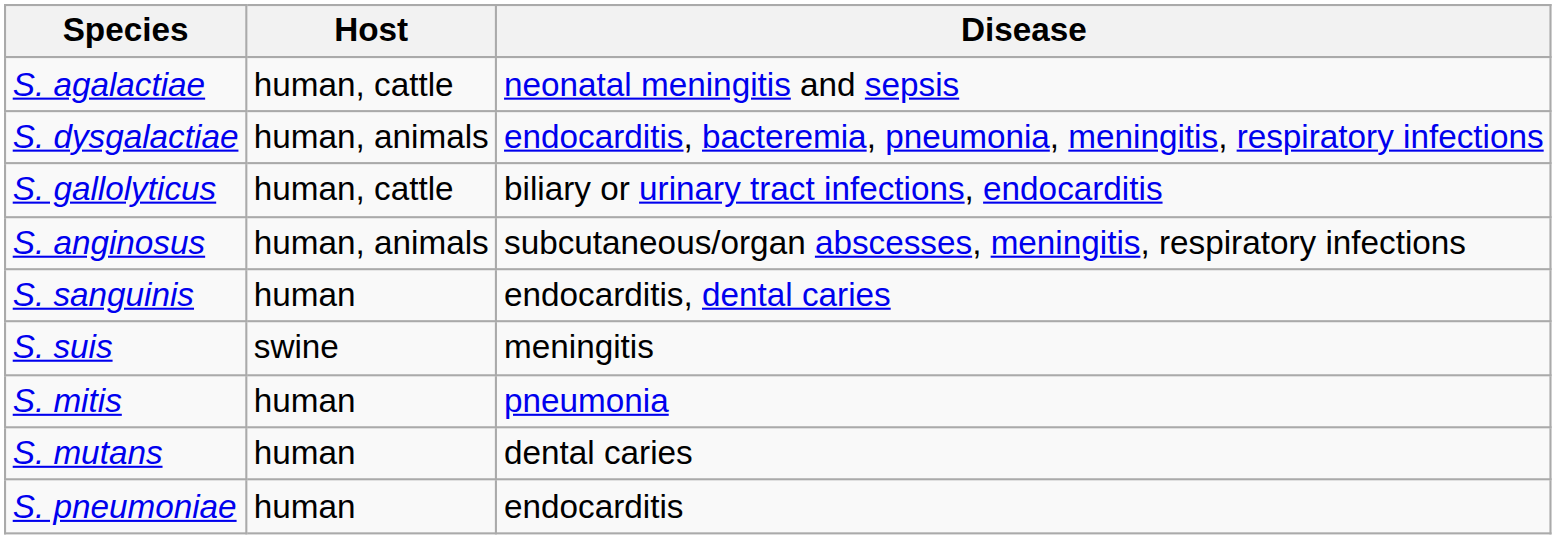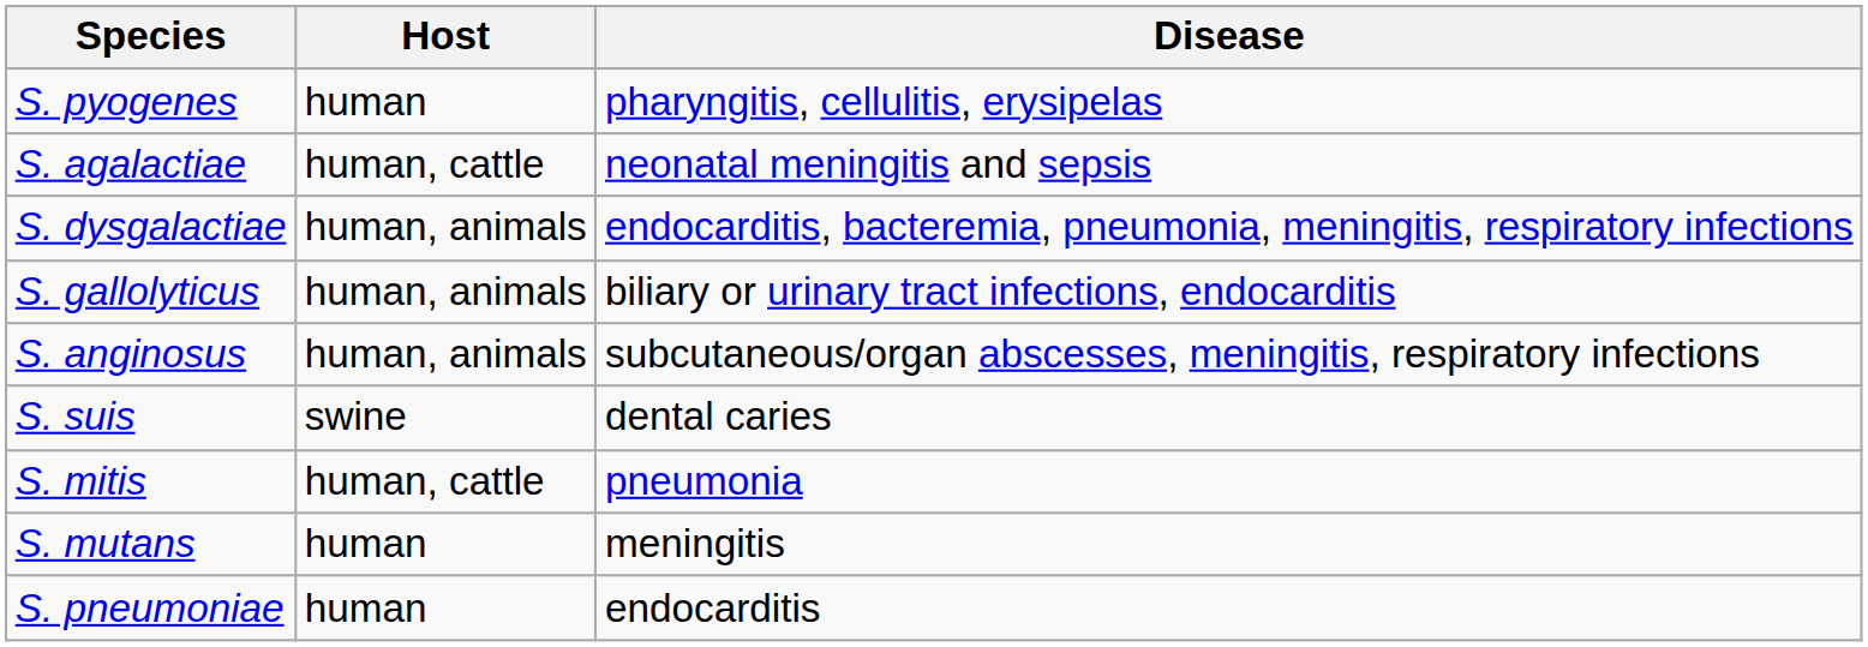 <table class="wikitable sortable">
 <tr>
 <th>Species</th>
 <th>Host</th>
 <th>Disease</th>
+</tr>
+<tr>
+<td><em><a href='#'>S. pyogenes</a></em></td>
+<td>human</td>
+<td><a href='#'>pharyngitis</a>, <a href='#'>cellulitis</a>, <a href='#'>erysipelas</a></td>
 </tr>
 <tr>
 <td><em><a href='#'>S. agalactiae</a></em></td>
 <td>human, cattle</td>
 <td><a href='#'>neonatal meningitis</a> and <a href='#'>sepsis</a></td>
 </tr>
 <tr>
 <td><em><a href='#'>S. dysgalactiae</a></em></td>
 <td>human, animals</td>
 <td><a href='#'>endocarditis</a>, <a href='#'>bacteremia</a>, <a href='#'>pneumonia</a>, <a href='#'>meningitis</a>, <a href='#'>respiratory infections</a></td>
 </tr>
 <tr>
 <td><em><a href='#'>S. gallolyticus</a></em></td>
-<td>human, cattle</td>
+<td>human, animals</td>
 <td>biliary or <a href='#'>urinary tract infections</a>, <a href='#'>endocarditis</a></td>
 </tr>
 <tr>
 <td><em><a href='#'>S. anginosus</a></em></td>
 <td>human, animals</td>
 <td>subcutaneous/organ <a href='#'>abscesses</a>, <a href='#'>meningitis</a>, respiratory infections</td>
 </tr>
 <tr>
-<td><em><a href='#'>S. sanguinis</a></em></td>
-<td>human</td>
-<td>endocarditis, <a href='#'>dental caries</a></td>
-</tr>
-<tr>
 <td><em><a href='#'>S. suis</a></em></td>
 <td>swine</td>
-<td>meningitis</td>
+<td>dental caries</td>
 </tr>
 <tr>
 <td><em><a href='#'>S. mitis</a></em></td>
-<td>human</td>
+<td>human, cattle</td>
 <td><a href='#'>pneumonia</a></td>
 </tr>
 <tr>
 <td><em><a href='#'>S. mutans</a></em></td>
 <td>human</td>
-<td>dental caries</td>
+<td>meningitis</td>
 </tr>
 <tr>
 <td><em><a href='#'>S. pneumoniae</a></em></td>
 <td>human</td>
 <td>endocarditis</td>
 </tr>
 </table>
